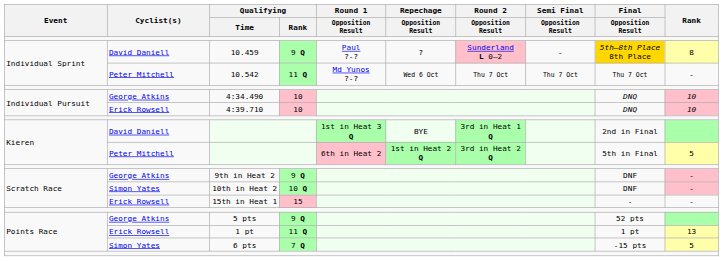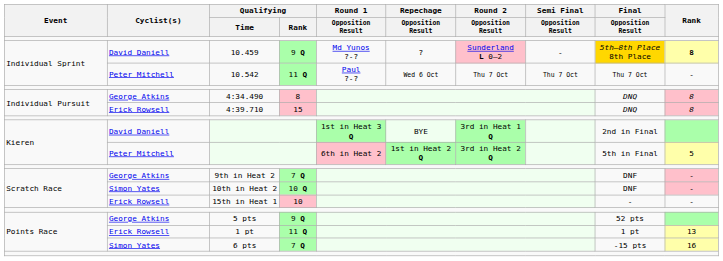 <table class=wikitable style="font-size:90%">
 <tr>
 <th rowspan="2" style="width:150px;">Event</th>
 <th rowspan="2" style="width:150px;">Cyclist(s)</th>
 <th colspan="2" style="width:150px;">Qualifying</th>
 <th width=100>Round 1</th>
 <th width=100>Repechage</th>
 <th width=100>Round 2</th>
 <th width=100>Semi Final</th>
 <th width=100>Final</th>
 <th style="width:75px;" rowspan="2">Rank</th>
 </tr>
 <tr>
 <th width=100>Time</th>
 <th width=50>Rank</th>
 <th style="line-height:1em"><small>Opposition<br>Result</small></th>
 <th style="line-height:1em"><small>Opposition<br>Result</small></th>
 <th style="line-height:1em"><small>Opposition<br>Result</small></th>
 <th style="line-height:1em"><small>Opposition<br>Result</small></th>
 <th style="line-height:1em"><small>Opposition<br>Result</small></th>
 </tr>
 <tr>
 <td colspan="10" style="height:1px;;"></td>
 </tr>
 <tr>
 <td rowspan=2>Individual Sprint</td>
 <td><a href='#'>David Daniell</a></td>
 <td style="text-align:center;">10.459</td>
 <td style="text-align:center; background:#afa;">9 <strong>Q</strong></td>
-<td style="text-align:center;"> <a href='#'>Paul</a><br>?-?</td>
+<td style="text-align:center;"> <a href='#'>Md Yunos</a><br>?-?</td>
 <td style="text-align:center;">?</td>
 <td style="text-align:center; background:pink;"> <a href='#'>Sunderland</a><br><strong>L</strong> 0–2</td>
 <td style="text-align:center;">-</td>
 <td style="background: gold; text-align:center;"><em>5th–8th Place</em><br>8th Place</td>
-<td style="text-align:center; background:#ffa;">8</td>
+<td style="text-align:center; background:#ffa;"><strong>8</strong></td>
 </tr>
 <tr>
 <td><a href='#'>Peter Mitchell</a></td>
 <td style="text-align:center;">10.542</td>
 <td style="text-align:center; background:#afa;">11 <strong>Q</strong></td>
-<td style="text-align:center;"> <a href='#'>Md Yunos</a><br>?-?</td>
+<td style="text-align:center;"> <a href='#'>Paul</a><br>?-?</td>
 <td style="text-align:center;"><small>Wed 6 Oct</small></td>
 <td style="text-align:center;"><small>Thu 7 Oct</small></td>
 <td style="text-align:center;"><small>Thu 7 Oct</small></td>
 <td style="text-align:center;"><small>Thu 7 Oct</small></td>
 <td style="text-align:center;">-</td>
 </tr>
 <tr>
 <td colspan="10" style="height:1px;;"></td>
 </tr>
 <tr>
 <td rowspan=2>Individual Pursuit</td>
 <td><a href='#'>George Atkins</a></td>
 <td style="text-align:center;">4:34.490</td>
-<td style="text-align:center; background:pink;">10</td>
+<td style="text-align:center; background:pink;">8</td>
 <td colspan="4" style="background:honeydew;"></td>
 <td style="text-align:center;"><em>DNQ</em></td>
-<td style="text-align:center; background:pink;"><em>10</em></td>
+<td style="text-align:center; background:pink;"><em>8</em></td>
 </tr>
 <tr>
 <td><a href='#'>Erick Rowsell</a></td>
 <td style="text-align:center;">4:39.710</td>
-<td style="text-align:center; background:pink;">10</td>
+<td style="text-align:center; background:pink;">15</td>
 <td colspan="4" style="background:honeydew;"></td>
 <td style="text-align:center;"><em>DNQ</em></td>
-<td style="text-align:center; background:pink;"><em>10</em></td>
+<td style="text-align:center; background:pink;"><em>8</em></td>
 </tr>
 <tr>
 <td colspan="10" style="height:1px;;"></td>
 </tr>
 <tr>
 <td rowspan=2>Kieren</td>
 <td><a href='#'>David Daniell</a></td>
 <td colspan="2" style="background:honeydew;"></td>
 <td style="text-align:center; background:#afa;">1st in Heat 3 <strong>Q</strong></td>
 <td style="text-align:center; background:honeydew;">BYE</td>
 <td style="text-align:center; background:#afa;">3rd in Heat 1 <strong>Q</strong></td>
 <td style="background:honeydew;"></td>
 <td style="text-align:center;">2nd in Final</td>
 <td style="text-align:center; background:#afa;"></td>
 </tr>
 <tr>
 <td><a href='#'>Peter Mitchell</a></td>
 <td colspan="2" style="background:honeydew;"></td>
 <td style="text-align:center; background:pink;">6th in Heat 2</td>
 <td style="text-align:center; background:#afa;">1st in Heat 2 <strong>Q</strong></td>
 <td style="text-align:center; background:#afa;">3rd in Heat 2 <strong>Q</strong></td>
 <td style="background:honeydew;"></td>
 <td style="text-align:center;">5th in Final</td>
 <td style="text-align:center; background:#ffa;">5</td>
 </tr>
 <tr>
 <td colspan="10" style="height:1px;;"></td>
 </tr>
 <tr>
 <td rowspan=3>Scratch Race</td>
 <td><a href='#'>George Atkins</a></td>
 <td style="text-align:center;">9th in Heat 2</td>
-<td style="text-align:center; background:#afa;">9 <strong>Q</strong></td>
+<td style="text-align:center; background:#afa;">7 <strong>Q</strong></td>
 <td colspan="4" style="background:honeydew;"></td>
 <td style="text-align:center;">DNF</td>
 <td style="text-align:center; background:pink;">-</td>
 </tr>
 <tr>
 <td><a href='#'>Simon Yates</a></td>
 <td style="text-align:center;">10th in Heat 2</td>
 <td style="text-align:center; background:#afa;">10 <strong>Q</strong></td>
 <td colspan="4" style="background:honeydew;"></td>
 <td style="text-align:center;">DNF</td>
 <td style="text-align:center; background:pink;">-</td>
 </tr>
 <tr>
 <td><a href='#'>Erick Rowsell</a></td>
 <td style="text-align:center;">15th in Heat 1</td>
-<td style="text-align:center; background:pink;">15</td>
+<td style="text-align:center; background:pink;">10</td>
 <td colspan="4" style="background:honeydew;"></td>
 <td style="text-align:center;">-</td>
 <td style="text-align:center;">-</td>
 </tr>
 <tr>
 <td colspan="10" style="height:1px;;"></td>
 </tr>
 <tr>
 <td rowspan=3>Points Race</td>
 <td><a href='#'>George Atkins</a></td>
 <td style="text-align:center;">5 pts</td>
 <td style="text-align:center; background:#afa;">9 <strong>Q</strong></td>
 <td colspan="4" style="background:honeydew;"></td>
 <td style="text-align:center;">52 pts</td>
 <td style="text-align:center; background:#afa;"></td>
 </tr>
 <tr>
 <td><a href='#'>Erick Rowsell</a></td>
 <td style="text-align:center;">1 pt</td>
 <td style="text-align:center; background:#afa;">11 <strong>Q</strong></td>
 <td colspan="4" style="background:honeydew;"></td>
 <td style="text-align:center;">1 pt</td>
 <td style="text-align:center; background:#ffa;">13</td>
 </tr>
 <tr>
 <td><a href='#'>Simon Yates</a></td>
 <td style="text-align:center;">6 pts</td>
 <td style="text-align:center; background:#afa;">7 <strong>Q</strong></td>
 <td colspan="4" style="background:honeydew;"></td>
 <td style="text-align:center;">-15 pts</td>
-<td style="text-align:center; background:#ffa;">5</td>
+<td style="text-align:center; background:#ffa;">16</td>
 </tr>
 <tr>
 <td colspan="10" style="height:1px;;"></td>
 </tr>
 </table>
